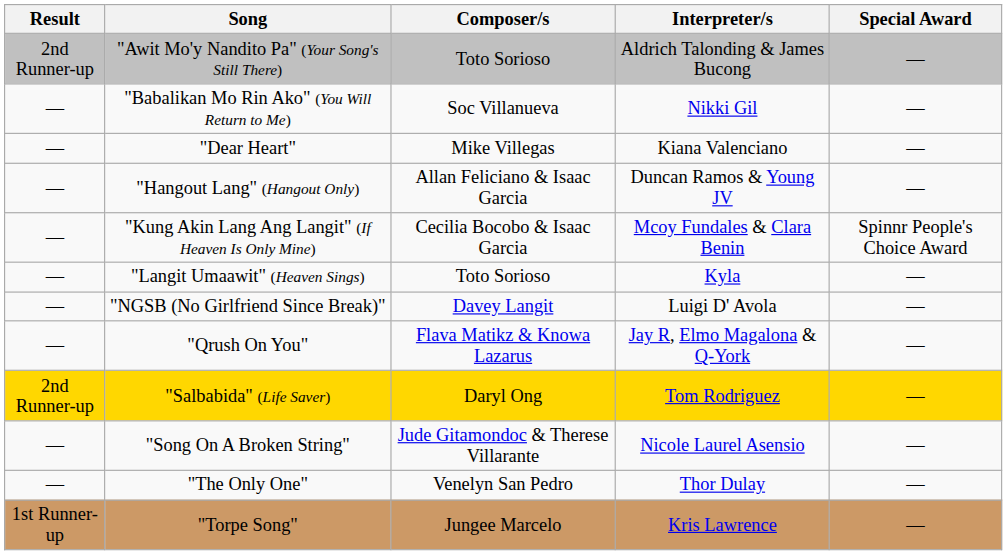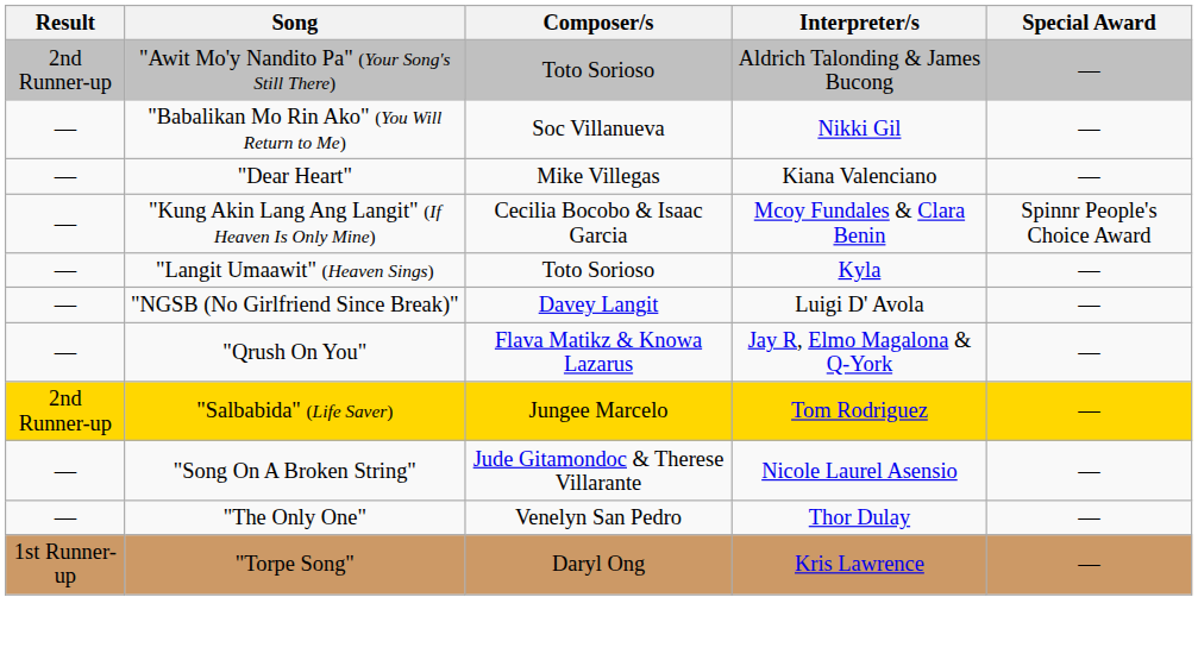 <table class="wikitable">
 <tr>
 <th>Result</th>
 <th>Song</th>
 <th>Composer/s</th>
 <th>Interpreter/s</th>
 <th>Special Award</th>
 </tr>
 <tr bgcolor="silver">
 <td style="text-align: center;">2nd Runner-up</td>
 <td style="text-align: center;">"Awit Mo'y Nandito Pa" <small>(<em>Your Song's Still There</em>)</small></td>
 <td style="text-align: center;">Toto Sorioso</td>
 <td style="text-align: center;">Aldrich Talonding & James Bucong</td>
 <td style="text-align: center;">—</td>
 </tr>
 <tr>
 <td style="text-align: center;">—</td>
 <td style="text-align: center;">"Babalikan Mo Rin Ako" <small>(<em>You Will Return to Me</em>)</small></td>
 <td style="text-align: center;">Soc Villanueva</td>
 <td style="text-align: center;"><a href='#'>Nikki Gil</a></td>
 <td style="text-align: center;">—</td>
 </tr>
 <tr>
 <td style="text-align: center;">—</td>
 <td style="text-align: center;">"Dear Heart"</td>
 <td style="text-align: center;">Mike Villegas</td>
 <td style="text-align: center;">Kiana Valenciano</td>
-<td style="text-align: center;">—</td>
-</tr>
-<tr>
-<td style="text-align: center;">—</td>
-<td style="text-align: center;">"Hangout Lang" <small>(<em>Hangout Only</em>)</small></td>
-<td style="text-align: center;">Allan Feliciano & Isaac Garcia</td>
-<td style="text-align: center;">Duncan Ramos & <a href='#'>Young JV</a></td>
 <td style="text-align: center;">—</td>
 </tr>
 <tr>
 <td style="text-align: center;">—</td>
 <td style="text-align: center;">"Kung Akin Lang Ang Langit" <small>(<em>If Heaven Is Only Mine</em>)</small></td>
 <td style="text-align: center;">Cecilia Bocobo & Isaac Garcia</td>
 <td style="text-align: center;"><a href='#'>Mcoy Fundales</a> & <a href='#'>Clara Benin</a></td>
 <td style="text-align: center;">Spinnr People's Choice Award</td>
 </tr>
 <tr>
 <td style="text-align: center;">—</td>
 <td style="text-align: center;">"Langit Umaawit" <small>(<em>Heaven Sings</em>)</small></td>
 <td style="text-align: center;">Toto Sorioso</td>
 <td style="text-align: center;"><a href='#'>Kyla</a></td>
 <td style="text-align: center;">—</td>
 </tr>
 <tr>
 <td style="text-align: center;">—</td>
 <td style="text-align: center;">"NGSB (No Girlfriend Since Break)"</td>
 <td style="text-align: center;"><a href='#'>Davey Langit</a></td>
 <td style="text-align: center;">Luigi D' Avola</td>
 <td style="text-align: center;">—</td>
 </tr>
 <tr>
 <td style="text-align: center;">—</td>
 <td style="text-align: center;">"Qrush On You"</td>
 <td style="text-align: center;"><a href='#'>Flava Matikz & Knowa Lazarus</a></td>
 <td style="text-align: center;"><a href='#'>Jay R</a>, <a href='#'>Elmo Magalona</a> & <a href='#'>Q-York</a></td>
 <td style="text-align: center;">—</td>
 </tr>
 <tr bgcolor="gold">
 <td style="text-align: center;">2nd Runner-up</td>
 <td style="text-align: center;">"Salbabida" <small>(<em>Life Saver</em>)</small></td>
-<td style="text-align: center;">Daryl Ong</td>
+<td style="text-align: center;">Jungee Marcelo</td>
 <td style="text-align: center;"><a href='#'>Tom Rodriguez</a></td>
 <td style="text-align: center;">—</td>
 </tr>
 <tr>
 <td style="text-align: center;">—</td>
 <td style="text-align: center;">"Song On A Broken String"</td>
 <td style="text-align: center;"><a href='#'>Jude Gitamondoc</a> & Therese Villarante</td>
 <td style="text-align: center;"><a href='#'>Nicole Laurel Asensio</a></td>
 <td style="text-align: center;">—</td>
 </tr>
 <tr>
 <td style="text-align: center;">—</td>
 <td style="text-align: center;">"The Only One"</td>
 <td style="text-align: center;">Venelyn San Pedro</td>
 <td style="text-align: center;"><a href='#'>Thor Dulay</a></td>
 <td style="text-align: center;">—</td>
 </tr>
 <tr bgcolor="#CC9966">
 <td style="text-align: center;">1st Runner-up</td>
 <td style="text-align: center;">"Torpe Song"</td>
-<td style="text-align: center;">Jungee Marcelo</td>
+<td style="text-align: center;">Daryl Ong</td>
 <td style="text-align: center;"><a href='#'>Kris Lawrence</a></td>
 <td style="text-align: center;">—</td>
 </tr>
 </table>
